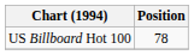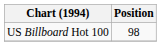 <table class="wikitable sortable plainrowheaders">
 <tr>
 <th>Chart (1994)</th>
 <th>Position</th>
 </tr>
 <tr>
 <td>US <em>Billboard</em> Hot 100</td>
-<td align="center">78</td>
+<td align="center">98</td>
 </tr>
 <tr>
 </tr>
 </table>
